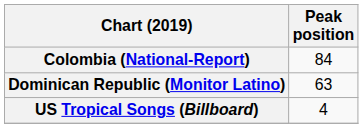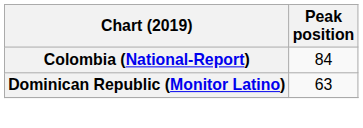 <table class="wikitable sortable plainrowheaders" style="text-align:center">
 <tr>
 <th scope="col">Chart (2019)</th>
 <th scope="col">Peak<br>position</th>
 </tr>
 <tr>
 <th scope="row">Colombia (<a href='#'>National-Report</a>)</th>
 <td>84</td>
 </tr>
 <tr>
 <th scope="row">Dominican Republic (<a href='#'>Monitor Latino</a>)</th>
 <td>63</td>
 </tr>
 <tr>
-<th scope="row">US <a href='#'>Tropical Songs</a> (<em>Billboard</em>)</th>
-<td>4</td>
-</tr>
-<tr>
 </tr>
 </table>
